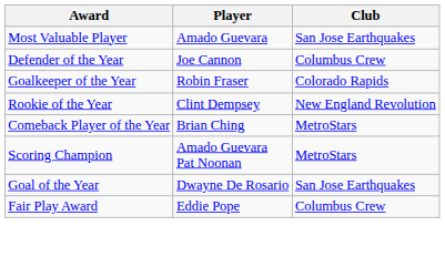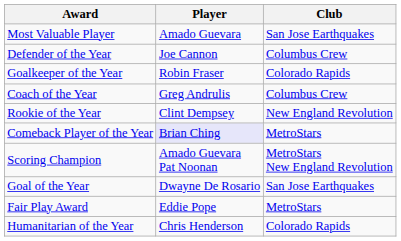 <table class="wikitable" style="font-size:100%">
 <tr>
 <th>Award</th>
 <th>Player</th>
 <th>Club</th>
 </tr>
 <tr>
 <td><a href='#'>Most Valuable Player</a></td>
 <td> <a href='#'>Amado Guevara</a></td>
 <td><a href='#'>San Jose Earthquakes</a></td>
 </tr>
 <tr>
 <td><a href='#'>Defender of the Year</a></td>
 <td> <a href='#'>Joe Cannon</a></td>
 <td><a href='#'>Columbus Crew</a></td>
 </tr>
 <tr>
 <td><a href='#'>Goalkeeper of the Year</a></td>
 <td> <a href='#'>Robin Fraser</a></td>
 <td><a href='#'>Colorado Rapids</a></td>
 </tr>
 <tr>
+<td><a href='#'>Coach of the Year</a></td>
+<td> <a href='#'>Greg Andrulis</a></td>
+<td><a href='#'>Columbus Crew</a></td>
+</tr>
+<tr>
 <td><a href='#'>Rookie of the Year</a></td>
 <td> <a href='#'>Clint Dempsey</a></td>
 <td><a href='#'>New England Revolution</a></td>
 </tr>
 <tr>
 <td><a href='#'>Comeback Player of the Year</a></td>
-<td> <a href='#'>Brian Ching</a></td>
+<td style="background: lavender;"> <a href='#'>Brian Ching</a></td>
 <td><a href='#'>MetroStars</a></td>
 </tr>
 <tr>
 <td><a href='#'>Scoring Champion</a></td>
 <td> <a href='#'>Amado Guevara</a> <br>  <a href='#'>Pat Noonan</a></td>
-<td><a href='#'>MetroStars</a></td>
+<td><a href='#'>MetroStars</a> <br> <a href='#'>New England Revolution</a></td>
 </tr>
 <tr>
 <td><a href='#'>Goal of the Year</a></td>
 <td> <a href='#'>Dwayne De Rosario</a></td>
 <td><a href='#'>San Jose Earthquakes</a></td>
 </tr>
 <tr>
 <td><a href='#'>Fair Play Award</a></td>
 <td> <a href='#'>Eddie Pope</a></td>
-<td><a href='#'>Columbus Crew</a></td>
+<td><a href='#'>MetroStars</a></td>
+</tr>
+<tr>
+<td><a href='#'>Humanitarian of the Year</a></td>
+<td> <a href='#'>Chris Henderson</a></td>
+<td><a href='#'>Colorado Rapids</a></td>
 </tr>
 </table>
